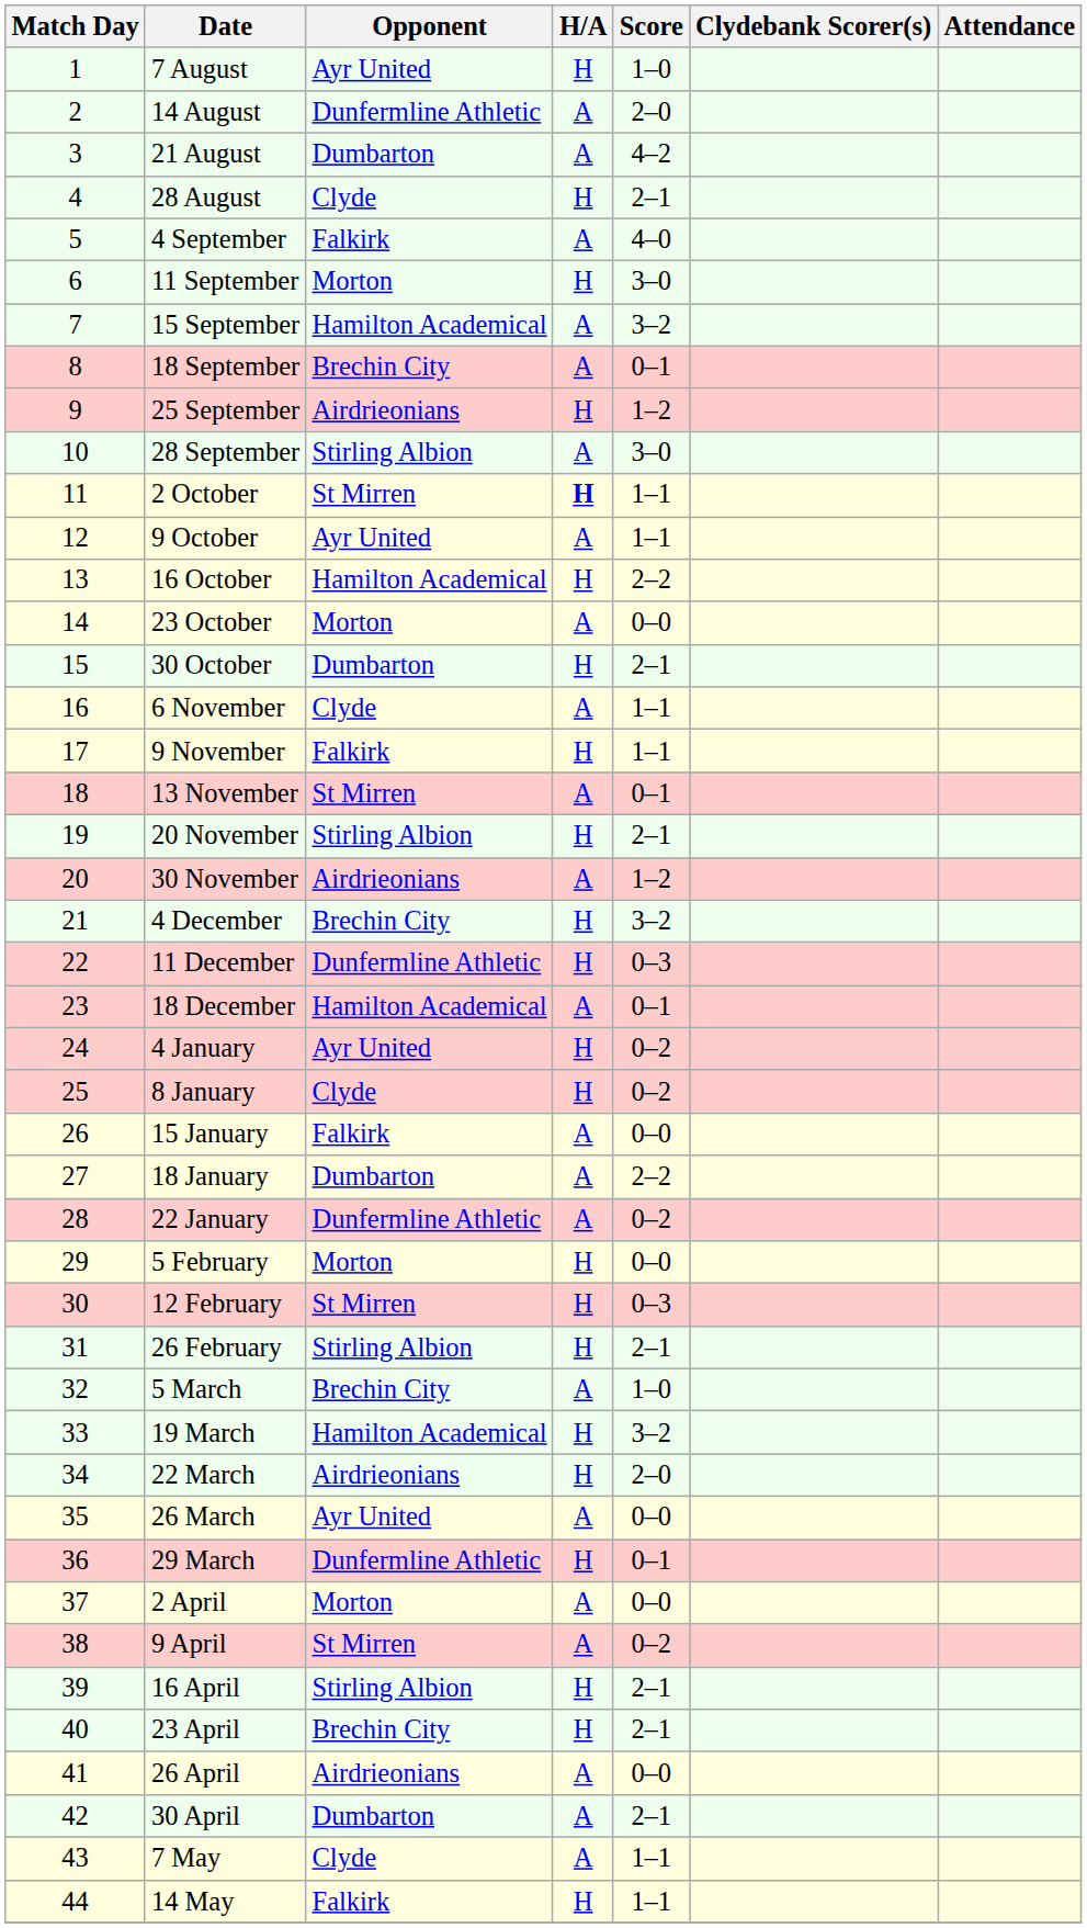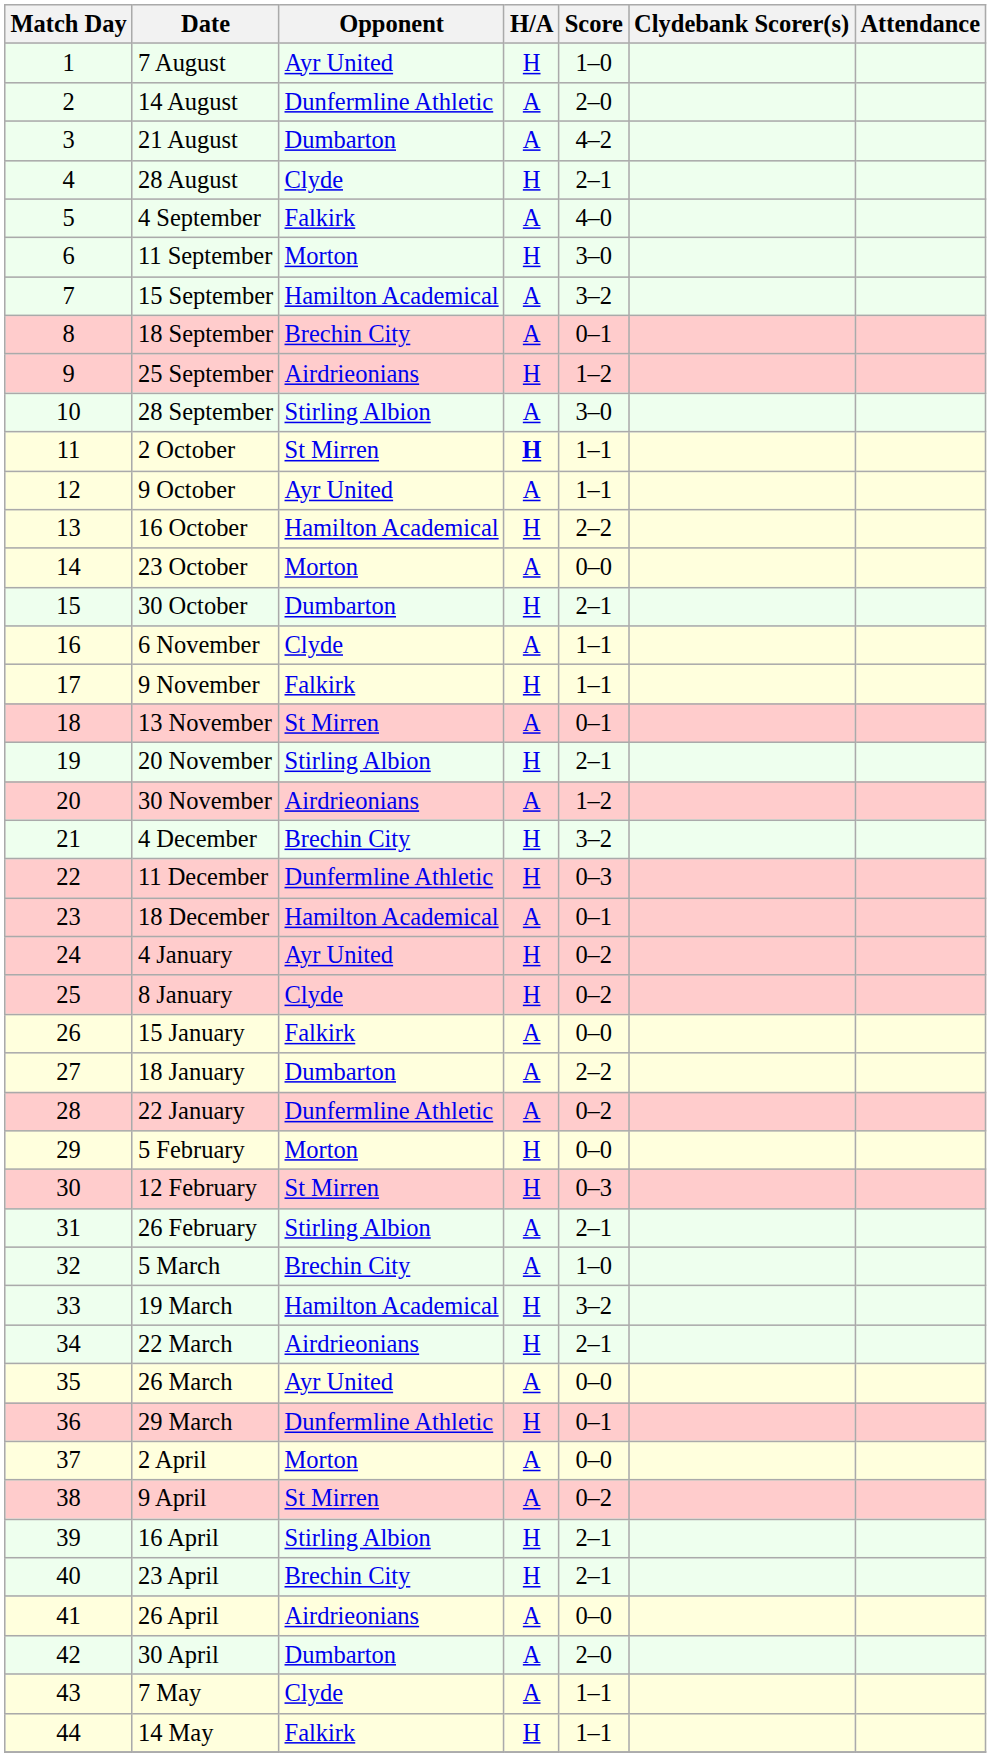 <table class="wikitable" style="text-align:center">
 <tr>
 <th>Match Day</th>
 <th>Date</th>
 <th>Opponent</th>
 <th>H/A</th>
 <th>Score</th>
 <th>Clydebank Scorer(s)</th>
 <th>Attendance</th>
 </tr>
 <tr bgcolor=#EEFFEE>
 <td>1</td>
 <td align=left>7 August</td>
 <td align=left><a href='#'>Ayr United</a></td>
 <td><a href='#'>H</a></td>
 <td>1–0</td>
 <td align=left></td>
 <td></td>
 </tr>
 <tr bgcolor=#EEFFEE>
 <td>2</td>
 <td align=left>14 August</td>
 <td align=left><a href='#'>Dunfermline Athletic</a></td>
 <td><a href='#'>A</a></td>
 <td>2–0</td>
 <td align=left></td>
 <td></td>
 </tr>
 <tr bgcolor=#EEFFEE>
 <td>3</td>
 <td align=left>21 August</td>
 <td align=left><a href='#'>Dumbarton</a></td>
 <td><a href='#'>A</a></td>
 <td>4–2</td>
 <td align=left></td>
 <td></td>
 </tr>
 <tr bgcolor=#EEFFEE>
 <td>4</td>
 <td align=left>28 August</td>
 <td align=left><a href='#'>Clyde</a></td>
 <td><a href='#'>H</a></td>
 <td>2–1</td>
 <td align=left></td>
 <td></td>
 </tr>
 <tr bgcolor=#EEFFEE>
 <td>5</td>
 <td align=left>4 September</td>
 <td align=left><a href='#'>Falkirk</a></td>
 <td><a href='#'>A</a></td>
 <td>4–0</td>
 <td align=left></td>
 <td></td>
 </tr>
 <tr bgcolor=#EEFFEE>
 <td>6</td>
 <td align=left>11 September</td>
 <td align=left><a href='#'>Morton</a></td>
 <td><a href='#'>H</a></td>
 <td>3–0</td>
 <td align=left></td>
 <td></td>
 </tr>
 <tr bgcolor=#EEFFEE>
 <td>7</td>
 <td align=left>15 September</td>
 <td align=left><a href='#'>Hamilton Academical</a></td>
 <td><a href='#'>A</a></td>
 <td>3–2</td>
 <td align=left></td>
 <td></td>
 </tr>
 <tr bgcolor=#FFCCCC>
 <td>8</td>
 <td align=left>18 September</td>
 <td align=left><a href='#'>Brechin City</a></td>
 <td><a href='#'>A</a></td>
 <td>0–1</td>
 <td align=left></td>
 <td></td>
 </tr>
 <tr bgcolor=#FFCCCC>
 <td>9</td>
 <td align=left>25 September</td>
 <td align=left><a href='#'>Airdrieonians</a></td>
 <td><a href='#'>H</a></td>
 <td>1–2</td>
 <td align=left></td>
 <td></td>
 </tr>
 <tr bgcolor=#EEFFEE>
 <td>10</td>
 <td align=left>28 September</td>
 <td align=left><a href='#'>Stirling Albion</a></td>
 <td><a href='#'>A</a></td>
 <td>3–0</td>
 <td align=left></td>
 <td></td>
 </tr>
 <tr bgcolor=#FFFFDD>
 <td>11</td>
 <td align=left>2 October</td>
 <td align=left><a href='#'>St Mirren</a></td>
 <td><strong><a href='#'>H</a></strong></td>
 <td>1–1</td>
 <td align=left></td>
 <td></td>
 </tr>
 <tr bgcolor=#FFFFDD>
 <td>12</td>
 <td align=left>9 October</td>
 <td align=left><a href='#'>Ayr United</a></td>
 <td><a href='#'>A</a></td>
 <td>1–1</td>
 <td align=left></td>
 <td></td>
 </tr>
 <tr bgcolor=#FFFFDD>
 <td>13</td>
 <td align=left>16 October</td>
 <td align=left><a href='#'>Hamilton Academical</a></td>
 <td><a href='#'>H</a></td>
 <td>2–2</td>
 <td align=left></td>
 <td></td>
 </tr>
 <tr bgcolor=#FFFFDD>
 <td>14</td>
 <td align=left>23 October</td>
 <td align=left><a href='#'>Morton</a></td>
 <td><a href='#'>A</a></td>
 <td>0–0</td>
 <td align=left></td>
 <td></td>
 </tr>
 <tr bgcolor=#EEFFEE>
 <td>15</td>
 <td align=left>30 October</td>
 <td align=left><a href='#'>Dumbarton</a></td>
 <td><a href='#'>H</a></td>
 <td>2–1</td>
 <td align=left></td>
 <td></td>
 </tr>
 <tr bgcolor=#FFFFDD>
 <td>16</td>
 <td align=left>6 November</td>
 <td align=left><a href='#'>Clyde</a></td>
 <td><a href='#'>A</a></td>
 <td>1–1</td>
 <td align=left></td>
 <td></td>
 </tr>
 <tr bgcolor=#FFFFDD>
 <td>17</td>
 <td align=left>9 November</td>
 <td align=left><a href='#'>Falkirk</a></td>
 <td><a href='#'>H</a></td>
 <td>1–1</td>
 <td align=left></td>
 <td></td>
 </tr>
 <tr bgcolor=#FFCCCC>
 <td>18</td>
 <td align=left>13 November</td>
 <td align=left><a href='#'>St Mirren</a></td>
 <td><a href='#'>A</a></td>
 <td>0–1</td>
 <td align=left></td>
 <td></td>
 </tr>
 <tr bgcolor=#EEFFEE>
 <td>19</td>
 <td align=left>20 November</td>
 <td align=left><a href='#'>Stirling Albion</a></td>
 <td><a href='#'>H</a></td>
 <td>2–1</td>
 <td align=left></td>
 <td></td>
 </tr>
 <tr bgcolor=#FFCCCC>
 <td>20</td>
 <td align=left>30 November</td>
 <td align=left><a href='#'>Airdrieonians</a></td>
 <td><a href='#'>A</a></td>
 <td>1–2</td>
 <td align=left></td>
 <td></td>
 </tr>
 <tr bgcolor=#EEFFEE>
 <td>21</td>
 <td align=left>4 December</td>
 <td align=left><a href='#'>Brechin City</a></td>
 <td><a href='#'>H</a></td>
 <td>3–2</td>
 <td align=left></td>
 <td></td>
 </tr>
 <tr bgcolor=#FFCCCC>
 <td>22</td>
 <td align=left>11 December</td>
 <td align=left><a href='#'>Dunfermline Athletic</a></td>
 <td><a href='#'>H</a></td>
 <td>0–3</td>
 <td align=left></td>
 <td></td>
 </tr>
 <tr bgcolor=#FFCCCC>
 <td>23</td>
 <td align=left>18 December</td>
 <td align=left><a href='#'>Hamilton Academical</a></td>
 <td><a href='#'>A</a></td>
 <td>0–1</td>
 <td align=left></td>
 <td></td>
 </tr>
 <tr bgcolor=#FFCCCC>
 <td>24</td>
 <td align=left>4 January</td>
 <td align=left><a href='#'>Ayr United</a></td>
 <td><a href='#'>H</a></td>
 <td>0–2</td>
 <td align=left></td>
 <td></td>
 </tr>
 <tr bgcolor=#FFCCCC>
 <td>25</td>
 <td align=left>8 January</td>
 <td align=left><a href='#'>Clyde</a></td>
 <td><a href='#'>H</a></td>
 <td>0–2</td>
 <td align=left></td>
 <td></td>
 </tr>
 <tr bgcolor=#FFFFDD>
 <td>26</td>
 <td align=left>15 January</td>
 <td align=left><a href='#'>Falkirk</a></td>
 <td><a href='#'>A</a></td>
 <td>0–0</td>
 <td align=left></td>
 <td></td>
 </tr>
 <tr bgcolor=#FFFFDD>
 <td>27</td>
 <td align=left>18 January</td>
 <td align=left><a href='#'>Dumbarton</a></td>
 <td><a href='#'>A</a></td>
 <td>2–2</td>
 <td align=left></td>
 <td></td>
 </tr>
 <tr bgcolor=#FFCCCC>
 <td>28</td>
 <td align=left>22 January</td>
 <td align=left><a href='#'>Dunfermline Athletic</a></td>
 <td><a href='#'>A</a></td>
 <td>0–2</td>
 <td align=left></td>
 <td></td>
 </tr>
 <tr bgcolor=#FFFFDD>
 <td>29</td>
 <td align=left>5 February</td>
 <td align=left><a href='#'>Morton</a></td>
 <td><a href='#'>H</a></td>
 <td>0–0</td>
 <td align=left></td>
 <td></td>
 </tr>
 <tr bgcolor=#FFCCCC>
 <td>30</td>
 <td align=left>12 February</td>
 <td align=left><a href='#'>St Mirren</a></td>
 <td><a href='#'>H</a></td>
 <td>0–3</td>
 <td align=left></td>
 <td></td>
 </tr>
 <tr bgcolor=#EEFFEE>
 <td>31</td>
 <td align=left>26 February</td>
 <td align=left><a href='#'>Stirling Albion</a></td>
-<td><a href='#'>H</a></td>
+<td><a href='#'>A</a></td>
 <td>2–1</td>
 <td align=left></td>
 <td></td>
 </tr>
 <tr bgcolor=#EEFFEE>
 <td>32</td>
 <td align=left>5 March</td>
 <td align=left><a href='#'>Brechin City</a></td>
 <td><a href='#'>A</a></td>
 <td>1–0</td>
 <td align=left></td>
 <td></td>
 </tr>
 <tr bgcolor=#EEFFEE>
 <td>33</td>
 <td align=left>19 March</td>
 <td align=left><a href='#'>Hamilton Academical</a></td>
 <td><a href='#'>H</a></td>
 <td>3–2</td>
 <td align=left></td>
 <td></td>
 </tr>
 <tr bgcolor=#EEFFEE>
 <td>34</td>
 <td align=left>22 March</td>
 <td align=left><a href='#'>Airdrieonians</a></td>
 <td><a href='#'>H</a></td>
-<td>2–0</td>
+<td>2–1</td>
 <td align=left></td>
 <td></td>
 </tr>
 <tr bgcolor=#FFFFDD>
 <td>35</td>
 <td align=left>26 March</td>
 <td align=left><a href='#'>Ayr United</a></td>
 <td><a href='#'>A</a></td>
 <td>0–0</td>
 <td align=left></td>
 <td></td>
 </tr>
 <tr bgcolor=#FFCCCC>
 <td>36</td>
 <td align=left>29 March</td>
 <td align=left><a href='#'>Dunfermline Athletic</a></td>
 <td><a href='#'>H</a></td>
 <td>0–1</td>
 <td align=left></td>
 <td></td>
 </tr>
 <tr bgcolor=#FFFFDD>
 <td>37</td>
 <td align=left>2 April</td>
 <td align=left><a href='#'>Morton</a></td>
 <td><a href='#'>A</a></td>
 <td>0–0</td>
 <td align=left></td>
 <td></td>
 </tr>
 <tr bgcolor=#FFCCCC>
 <td>38</td>
 <td align=left>9 April</td>
 <td align=left><a href='#'>St Mirren</a></td>
 <td><a href='#'>A</a></td>
 <td>0–2</td>
 <td align=left></td>
 <td></td>
 </tr>
 <tr bgcolor=#EEFFEE>
 <td>39</td>
 <td align=left>16 April</td>
 <td align=left><a href='#'>Stirling Albion</a></td>
 <td><a href='#'>H</a></td>
 <td>2–1</td>
 <td align=left></td>
 <td></td>
 </tr>
 <tr bgcolor=#EEFFEE>
 <td>40</td>
 <td align=left>23 April</td>
 <td align=left><a href='#'>Brechin City</a></td>
 <td><a href='#'>H</a></td>
 <td>2–1</td>
 <td align=left></td>
 <td></td>
 </tr>
 <tr bgcolor=#FFFFDD>
 <td>41</td>
 <td align=left>26 April</td>
 <td align=left><a href='#'>Airdrieonians</a></td>
 <td><a href='#'>A</a></td>
 <td>0–0</td>
 <td align=left></td>
 <td></td>
 </tr>
 <tr bgcolor=#EEFFEE>
 <td>42</td>
 <td align=left>30 April</td>
 <td align=left><a href='#'>Dumbarton</a></td>
 <td><a href='#'>A</a></td>
-<td>2–1</td>
+<td>2–0</td>
 <td align=left></td>
 <td></td>
 </tr>
 <tr bgcolor=#FFFFDD>
 <td>43</td>
 <td align=left>7 May</td>
 <td align=left><a href='#'>Clyde</a></td>
 <td><a href='#'>A</a></td>
 <td>1–1</td>
 <td align=left></td>
 <td></td>
 </tr>
 <tr bgcolor=#FFFFDD>
 <td>44</td>
 <td align=left>14 May</td>
 <td align=left><a href='#'>Falkirk</a></td>
 <td><a href='#'>H</a></td>
 <td>1–1</td>
 <td align=left></td>
 <td></td>
 </tr>
 <tr>
 </tr>
 </table>
